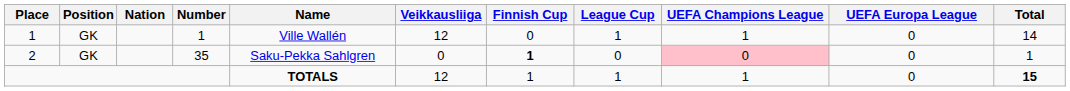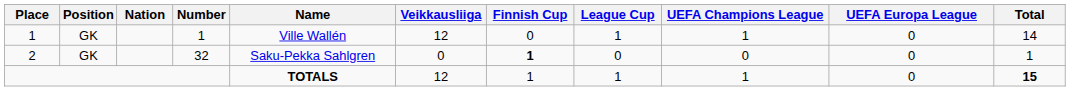 <table class="wikitable" style="font-size: 95%; text-align: center;">
 <tr>
 <th width=60>Place</th>
 <th width=60>Position</th>
 <th width=60>Nation</th>
 <th width=60>Number</th>
 <th width=200>Name</th>
 <th width=100><a href='#'>Veikkausliiga</a></th>
 <th width=100><a href='#'>Finnish Cup</a></th>
 <th width=100><a href='#'>League Cup</a></th>
 <th width=200><a href='#'>UEFA Champions League</a></th>
 <th width=200><a href='#'>UEFA Europa League</a></th>
 <th width=80>Total</th>
 </tr>
 <tr>
 <td>1</td>
 <td>GK</td>
 <td></td>
 <td>1</td>
 <td><a href='#'>Ville Wallén</a></td>
 <td>12</td>
 <td>0</td>
 <td>1</td>
 <td>1</td>
 <td>0</td>
 <td>14</td>
 </tr>
 <tr>
 <td>2</td>
 <td>GK</td>
 <td></td>
-<td>35</td>
+<td>32</td>
 <td><a href='#'>Saku-Pekka Sahlgren</a></td>
 <td>0</td>
 <td><strong>1</strong></td>
 <td>0</td>
-<td style="background: pink;">0</td>
+<td>0</td>
 <td>0</td>
 <td>1</td>
 </tr>
 <tr>
 <td colspan="4"></td>
 <td><strong>TOTALS</strong></td>
 <td>12</td>
 <td>1</td>
 <td>1</td>
 <td>1</td>
 <td>0</td>
 <td><strong>15</strong></td>
 </tr>
 </table>
